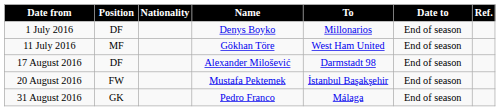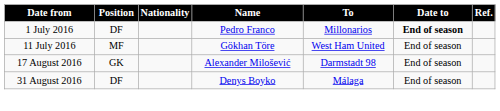 <table class="wikitable" style="text-align:center; font-size:90%; ">
 <tr>
 <th style="background:#000000; color:white; width:120px;">Date from</th>
 <th style="background:#000000; color:white; width:55px;">Position</th>
 <th style="background:#000000; color:white; width:55px;">Nationality</th>
 <th style="background:#000000; color:white; width:150px;">Name</th>
 <th style="background:#000000; color:white; width:120px;">To</th>
 <th style="background:#000000; color:white; width:105px;">Date to</th>
 <th style="background:#000000; color:white; width:25px;">Ref.</th>
 </tr>
 <tr>
 <td>1 July 2016</td>
 <td>DF</td>
 <td></td>
-<td><a href='#'>Denys Boyko</a></td>
+<td><a href='#'>Pedro Franco</a></td>
 <td><a href='#'>Millonarios</a></td>
-<td>End of season</td>
+<td><strong>End of season</strong></td>
 <td></td>
 </tr>
 <tr>
 <td>11 July 2016</td>
 <td>MF</td>
 <td></td>
 <td><a href='#'>Gökhan Töre</a></td>
 <td><a href='#'>West Ham United</a></td>
 <td>End of season</td>
 <td></td>
 </tr>
 <tr>
 <td>17 August 2016</td>
-<td>DF</td>
+<td>GK</td>
 <td></td>
 <td><a href='#'>Alexander Milošević</a></td>
 <td><a href='#'>Darmstadt 98</a></td>
 <td>End of season</td>
 <td></td>
 </tr>
 <tr>
-<td>20 August 2016</td>
-<td>FW</td>
+<td>31 August 2016</td>
+<td>DF</td>
 <td></td>
-<td><a href='#'>Mustafa Pektemek</a></td>
-<td><a href='#'>İstanbul Başakşehir</a></td>
-<td>End of season</td>
-<td></td>
-</tr>
-<tr>
-<td>31 August 2016</td>
-<td>GK</td>
-<td></td>
-<td><a href='#'>Pedro Franco</a></td>
+<td><a href='#'>Denys Boyko</a></td>
 <td><a href='#'>Málaga</a></td>
 <td>End of season</td>
 <td></td>
 </tr>
 </table>
